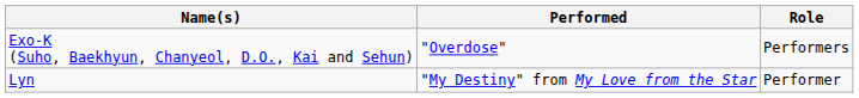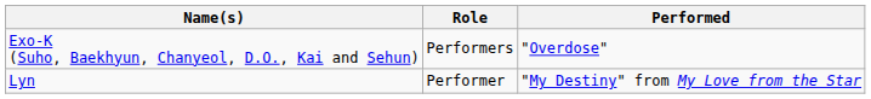 <table class="wikitable sortable">
 <tr>
 <th>Name(s)</th>
+<th>Role</th>
 <th>Performed</th>
-<th>Role</th>
 </tr>
 <tr>
 <td><a href='#'>Exo-K</a><br>(<a href='#'>Suho</a>, <a href='#'>Baekhyun</a>, <a href='#'>Chanyeol</a>, <a href='#'>D.O.</a>, <a href='#'>Kai</a> and <a href='#'>Sehun</a>)</td>
+<td>Performers</td>
 <td>"<a href='#'>Overdose</a>"</td>
-<td>Performers</td>
 </tr>
 <tr>
 <td><a href='#'>Lyn</a></td>
+<td>Performer</td>
 <td>"<a href='#'>My Destiny</a>" from <em><a href='#'>My Love from the Star</a></em></td>
-<td>Performer</td>
 </tr>
 </table>
